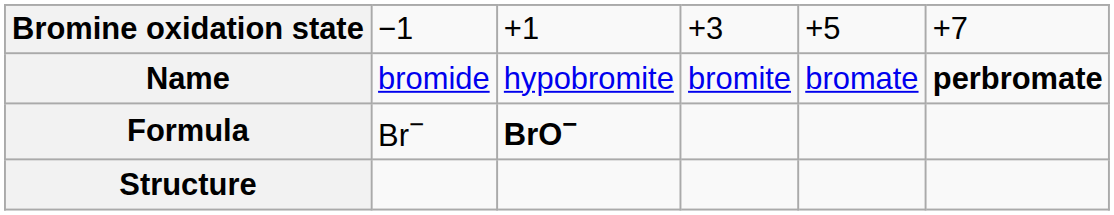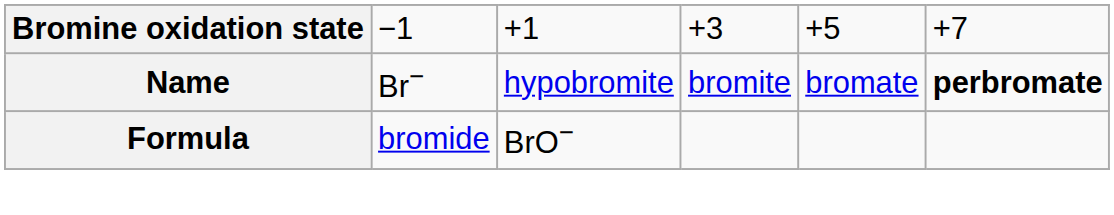 <table class="wikitable">
 <tr>
 <th>Bromine oxidation state</th>
 <td>−1</td>
 <td>+1</td>
 <td>+3</td>
 <td>+5</td>
 <td>+7</td>
 </tr>
 <tr>
 <th>Name</th>
-<td><a href='#'>bromide</a></td>
+<td>Br<sup>−</sup></td>
 <td><a href='#'>hypobromite</a></td>
 <td><a href='#'>bromite</a></td>
 <td><a href='#'>bromate</a></td>
 <td><strong>perbromate</strong></td>
 </tr>
 <tr>
 <th>Formula</th>
-<td>Br<sup>−</sup></td>
-<td><strong>BrO<sup>−</sup></strong></td>
-<td></td>
-<td></td>
-<td></td>
-</tr>
-<tr>
-<th>Structure</th>
-<td></td>
-<td></td>
+<td><a href='#'>bromide</a></td>
+<td>BrO<sup>−</sup></td>
 <td></td>
 <td></td>
 <td></td>
 </tr>
 </table>
